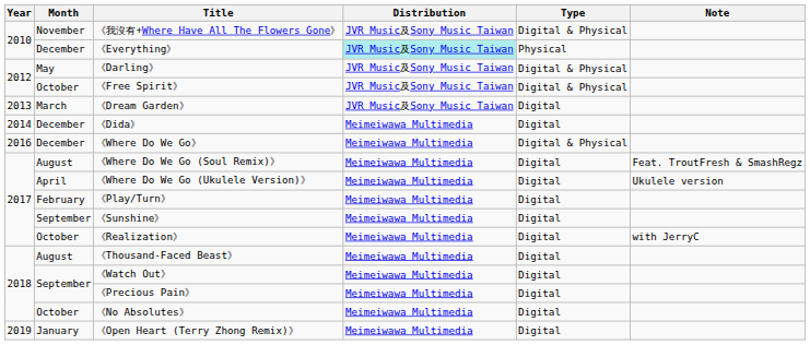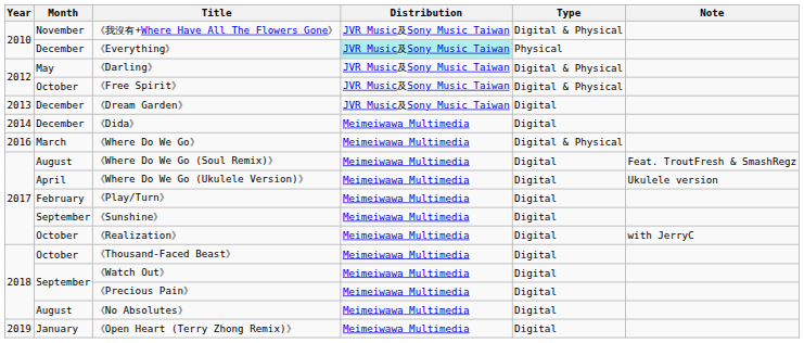 <table class="wikitable">
 <tr>
 <th>Year</th>
 <th>Month</th>
 <th>Title</th>
 <th>Distribution</th>
 <th>Type</th>
 <th>Note</th>
 </tr>
 <tr>
 <td rowspan="2">2010</td>
 <td>November</td>
 <td>《我沒有+<a href='#'>Where Have All The Flowers Gone</a>》</td>
 <td><a href='#'>JVR Music</a>及<a href='#'>Sony Music Taiwan</a></td>
 <td>Digital & Physical</td>
 <td></td>
 </tr>
 <tr>
 <td>December</td>
 <td>《Everything》</td>
 <td style="background: paleturquoise;"><a href='#'>JVR Music</a>及<a href='#'>Sony Music Taiwan</a></td>
 <td>Physical</td>
 <td></td>
 </tr>
 <tr>
 <td rowspan="2">2012</td>
 <td>May</td>
 <td>《Darling》</td>
 <td><a href='#'>JVR Music</a>及<a href='#'>Sony Music Taiwan</a></td>
 <td>Digital & Physical</td>
 <td></td>
 </tr>
 <tr>
 <td>October</td>
 <td>《Free Spirit》</td>
 <td><a href='#'>JVR Music</a>及<a href='#'>Sony Music Taiwan</a></td>
 <td>Digital & Physical</td>
 <td></td>
 </tr>
 <tr>
 <td>2013</td>
-<td>March</td>
+<td>December</td>
 <td>《Dream Garden》</td>
 <td><a href='#'>JVR Music</a>及<a href='#'>Sony Music Taiwan</a></td>
 <td>Digital</td>
 <td></td>
 </tr>
 <tr>
 <td>2014</td>
 <td>December</td>
 <td>《Dida》</td>
 <td><a href='#'>Meimeiwawa Multimedia</a></td>
 <td>Digital</td>
 <td></td>
 </tr>
 <tr>
 <td>2016</td>
-<td>December</td>
+<td>March</td>
 <td>《Where Do We Go》</td>
 <td><a href='#'>Meimeiwawa Multimedia</a></td>
 <td>Digital & Physical</td>
 <td></td>
 </tr>
 <tr>
 <td rowspan="5">2017</td>
 <td>August</td>
 <td>《Where Do We Go (Soul Remix)》</td>
 <td><a href='#'>Meimeiwawa Multimedia</a></td>
 <td>Digital</td>
 <td>Feat. TroutFresh & SmashRegz</td>
 </tr>
 <tr>
 <td>April</td>
 <td>《Where Do We Go (Ukulele Version)》</td>
 <td><a href='#'>Meimeiwawa Multimedia</a></td>
 <td>Digital</td>
 <td>Ukulele version</td>
 </tr>
 <tr>
 <td>February</td>
 <td>《Play/Turn》</td>
 <td><a href='#'>Meimeiwawa Multimedia</a></td>
 <td>Digital</td>
 <td></td>
 </tr>
 <tr>
 <td>September</td>
 <td>《Sunshine》</td>
 <td><a href='#'>Meimeiwawa Multimedia</a></td>
 <td>Digital</td>
 <td></td>
 </tr>
 <tr>
 <td>October</td>
 <td>《Realization》</td>
 <td><a href='#'>Meimeiwawa Multimedia</a></td>
 <td>Digital</td>
 <td>with JerryC</td>
 </tr>
 <tr>
 <td rowspan="4">2018</td>
-<td>August</td>
+<td>October</td>
 <td>《Thousand-Faced Beast》</td>
 <td><a href='#'>Meimeiwawa Multimedia</a></td>
 <td>Digital</td>
 <td></td>
 </tr>
 <tr>
 <td rowspan="2">September</td>
 <td>《Watch Out》</td>
 <td><a href='#'>Meimeiwawa Multimedia</a></td>
 <td>Digital</td>
 <td></td>
 </tr>
 <tr>
 <td>《Precious Pain》</td>
 <td><a href='#'>Meimeiwawa Multimedia</a></td>
 <td>Digital</td>
 <td></td>
 </tr>
 <tr>
-<td>October</td>
+<td>August</td>
 <td>《No Absolutes》</td>
 <td><a href='#'>Meimeiwawa Multimedia</a></td>
 <td>Digital</td>
 <td></td>
 </tr>
 <tr>
 <td>2019</td>
 <td>January</td>
 <td>《Open Heart (Terry Zhong Remix)》</td>
 <td><a href='#'>Meimeiwawa Multimedia</a></td>
 <td>Digital</td>
 <td></td>
 </tr>
 </table>
